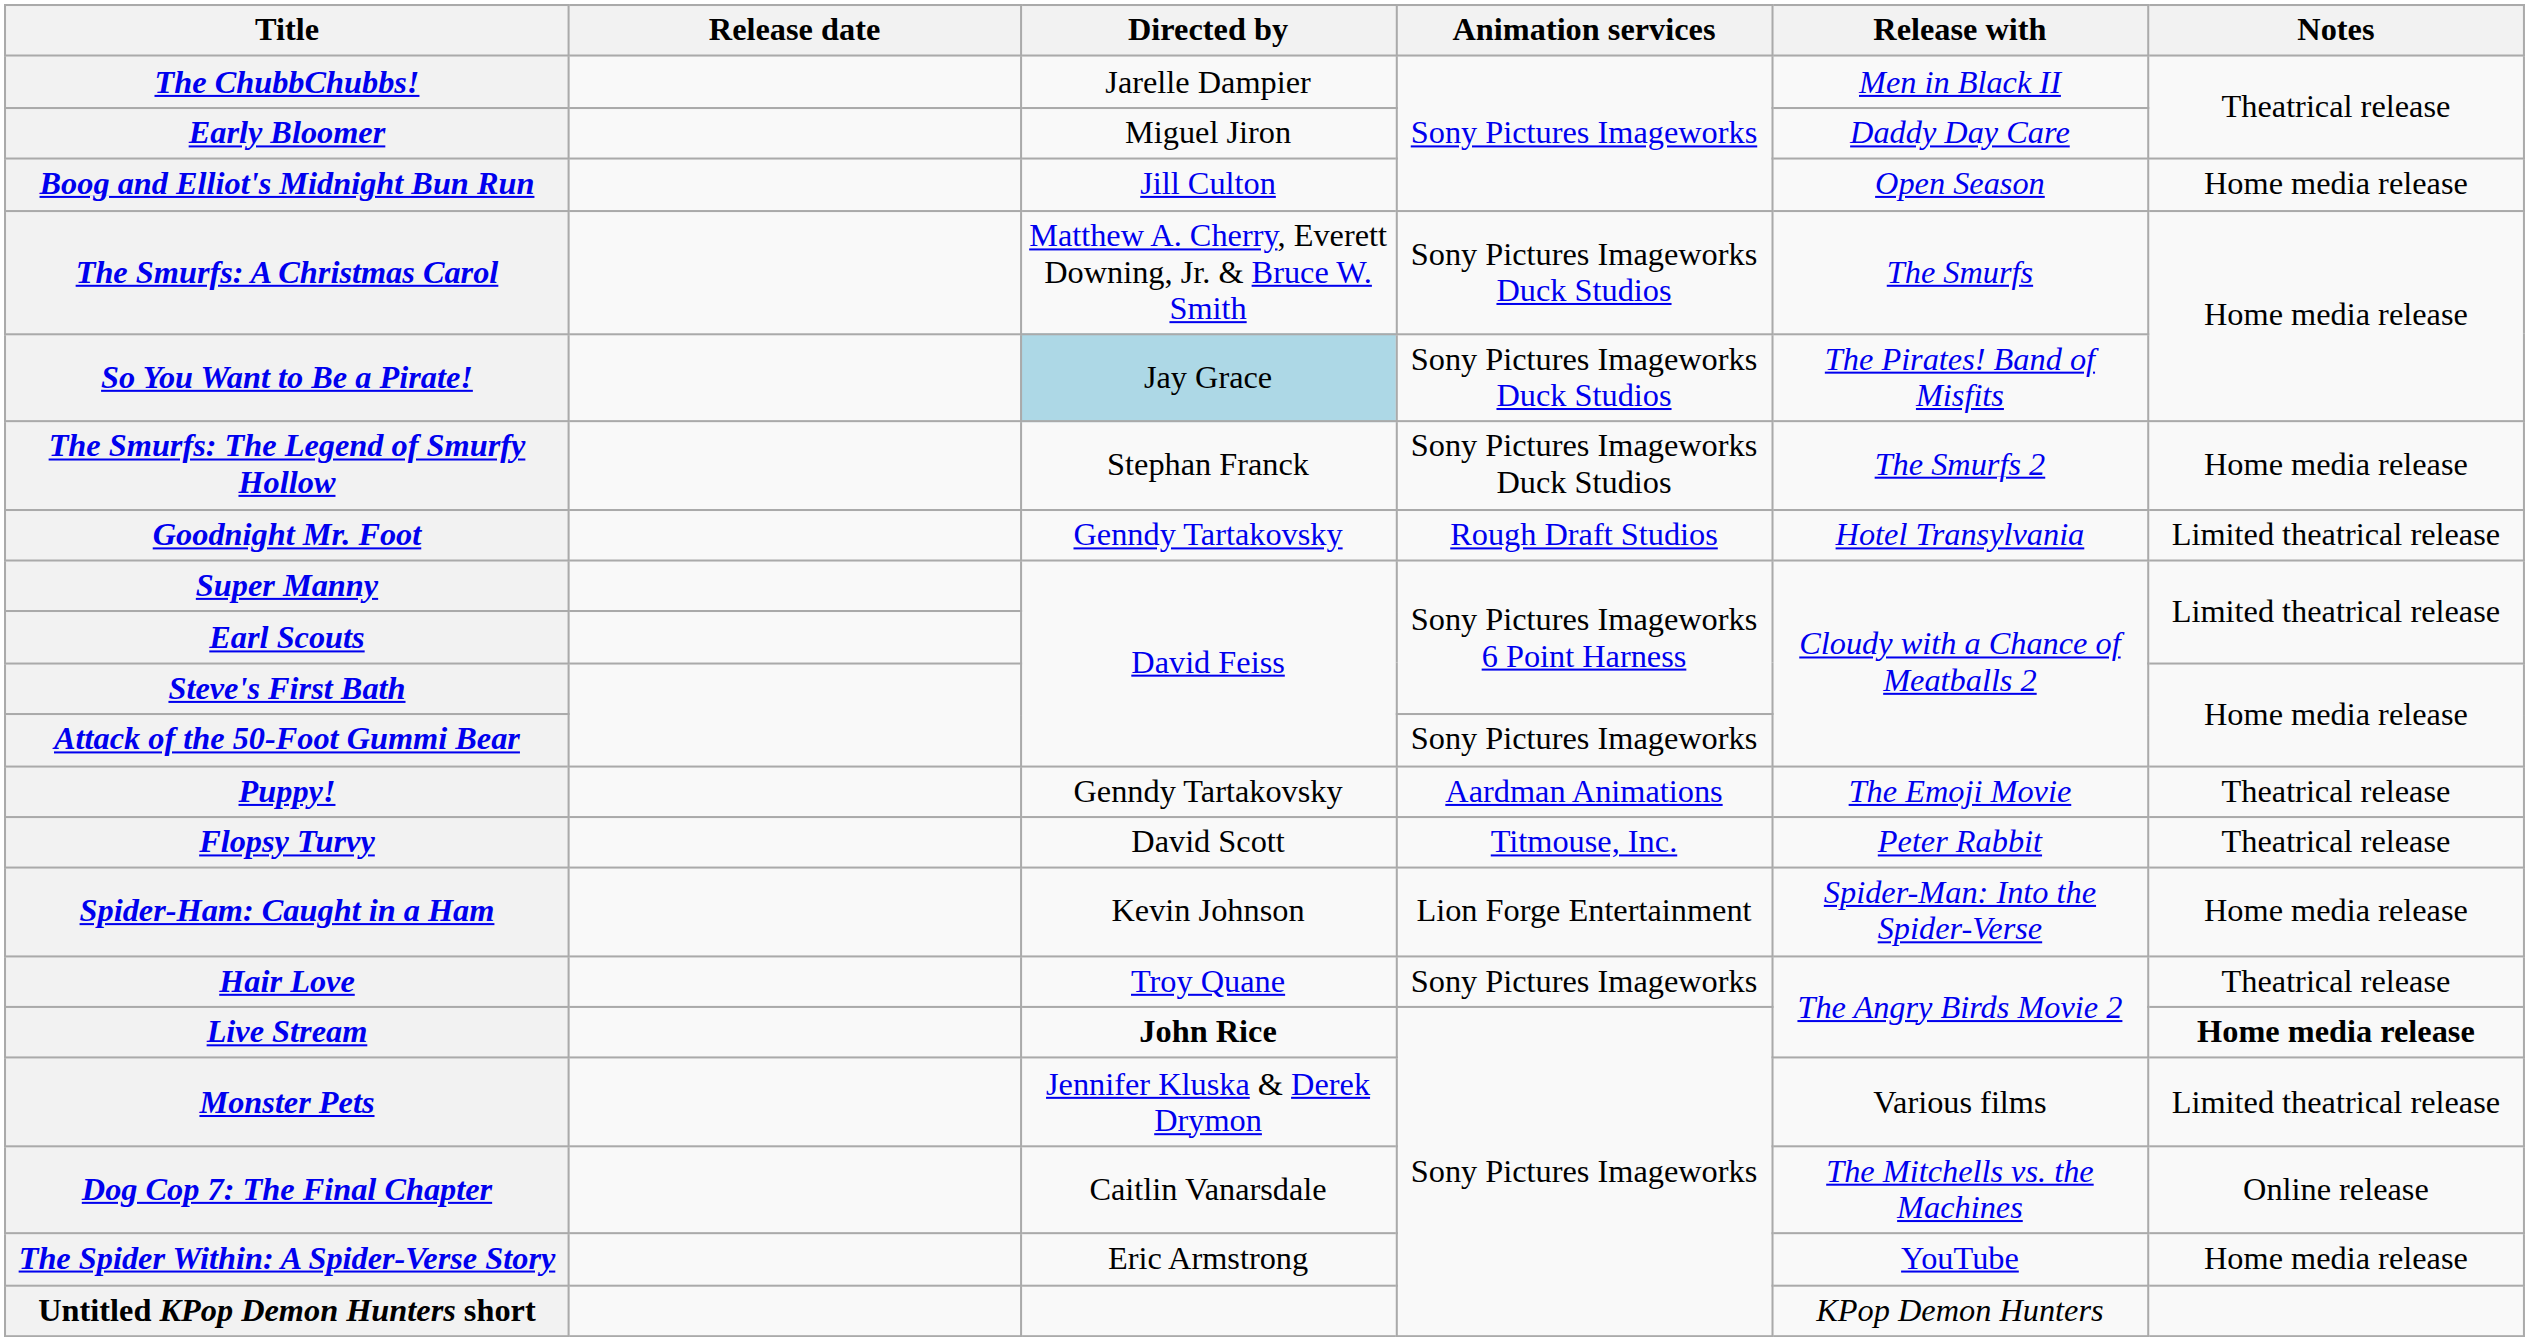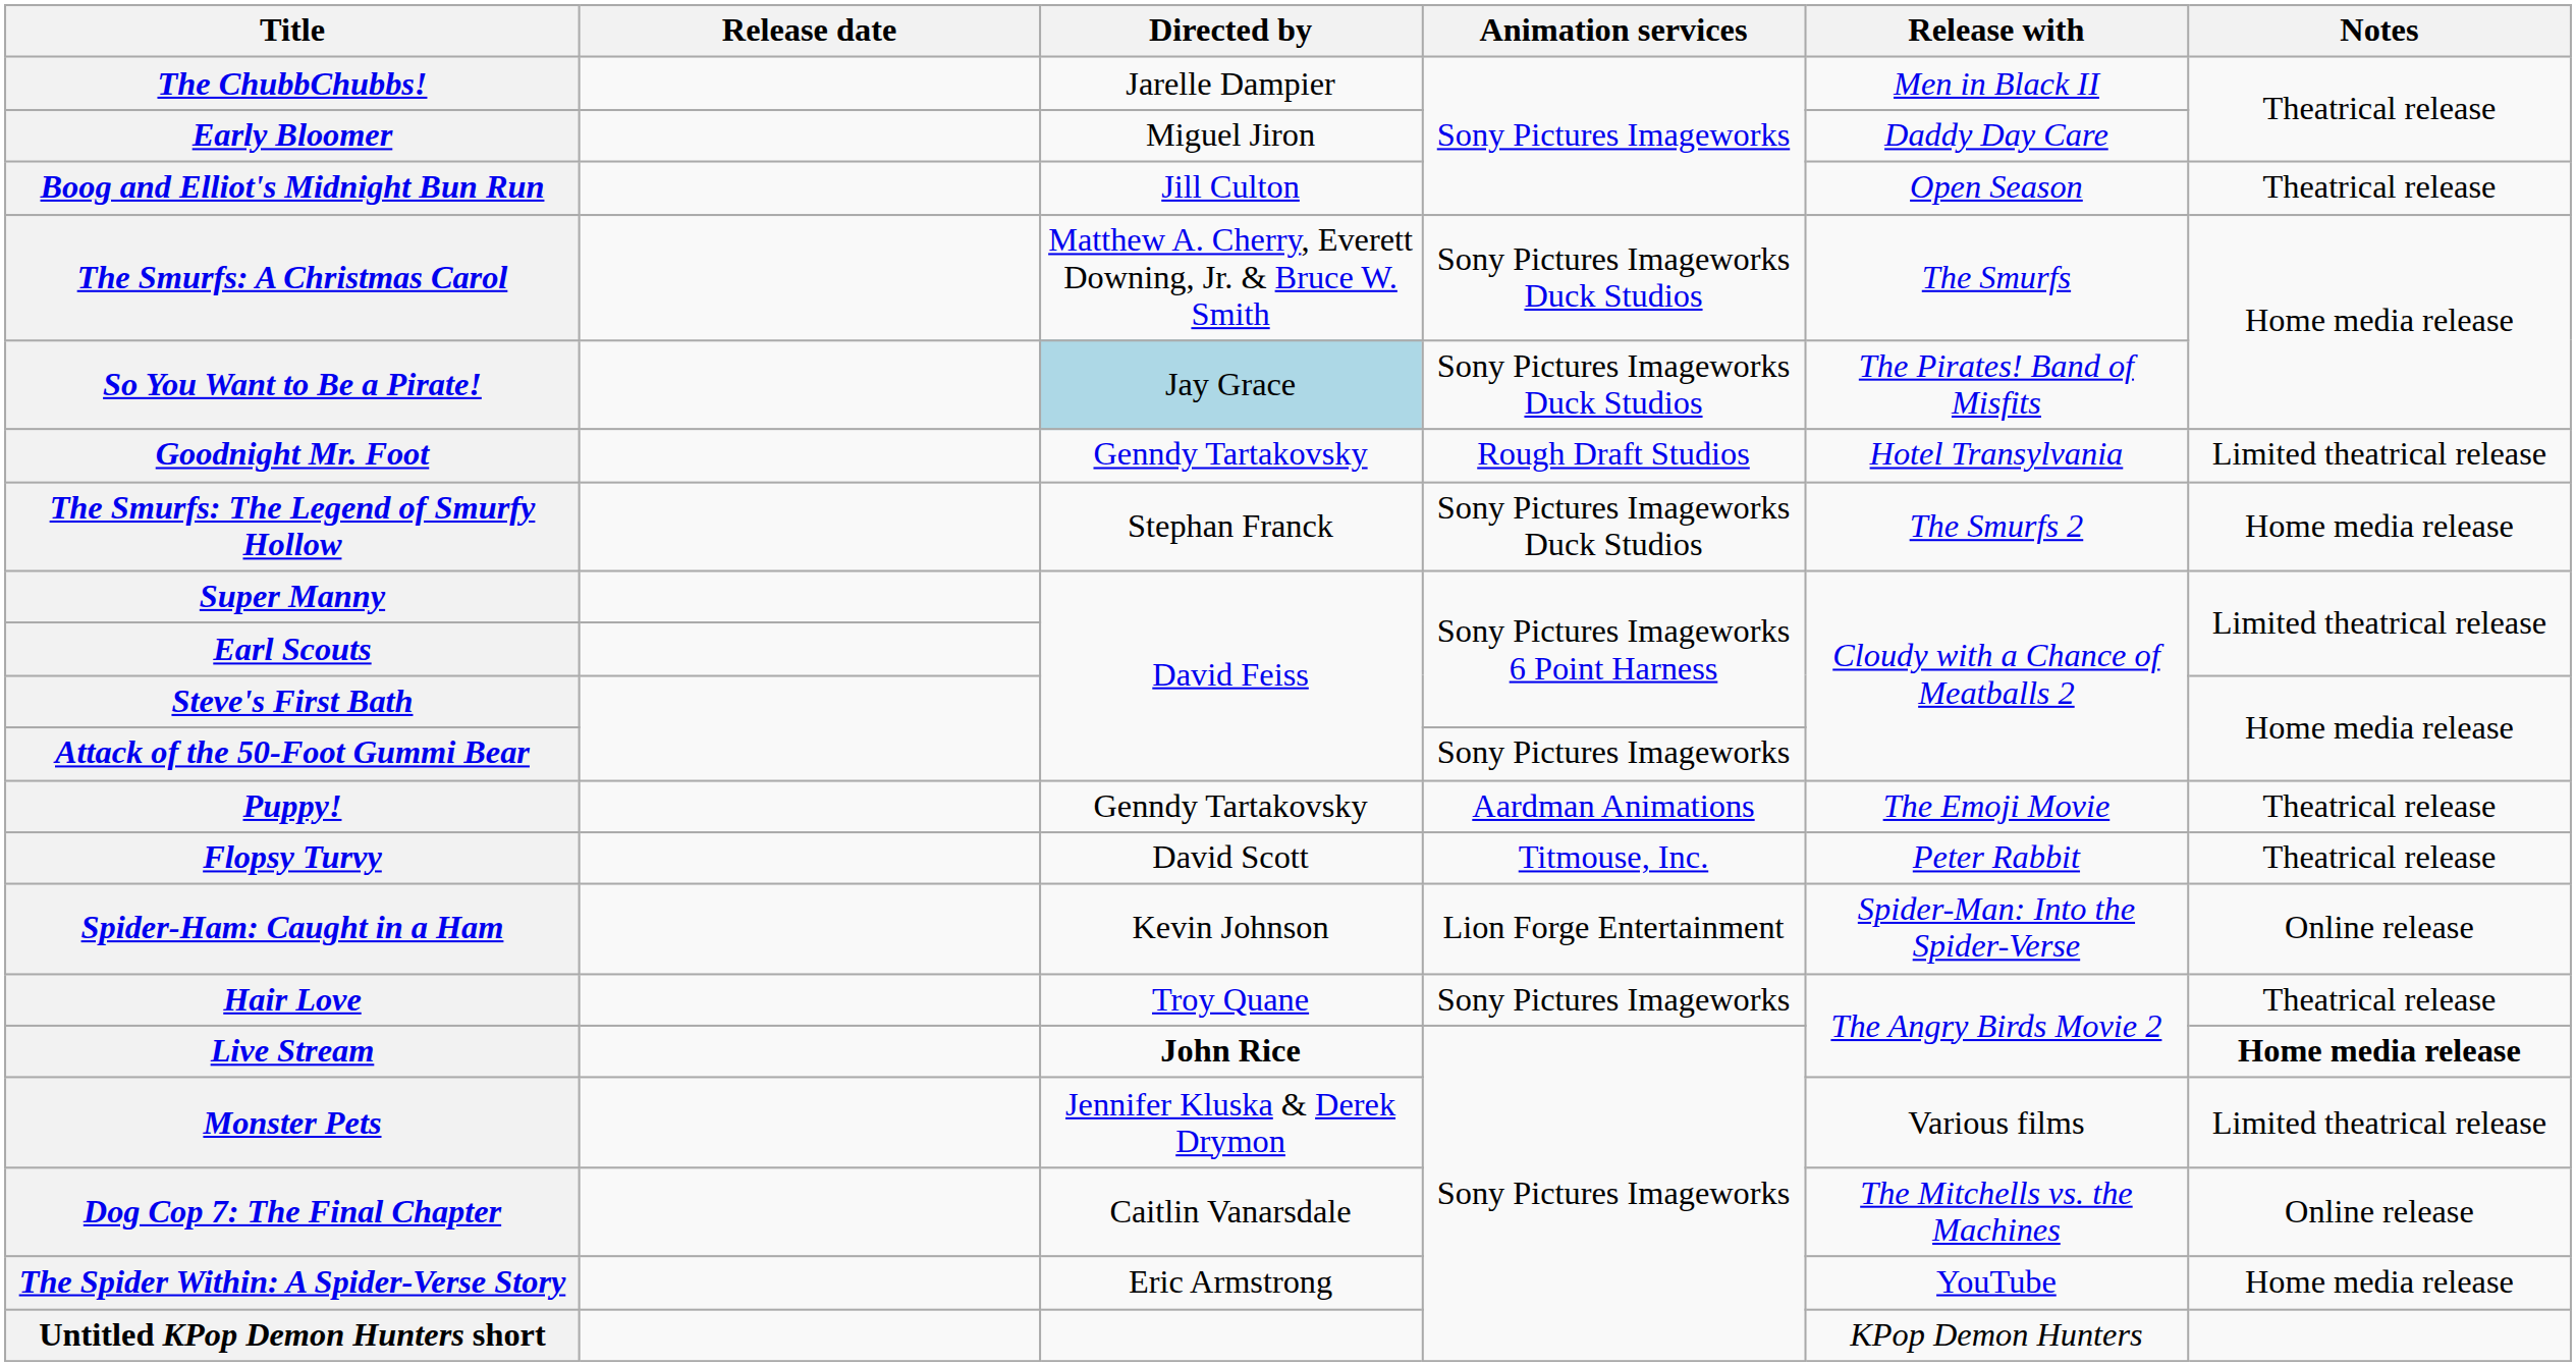 <table class="wikitable plainrowheaders sortable" style="text-align: center">
 <tr>
 <th scope="col" width=15%>Title</th>
 <th scope="col" width=12%  data-sort-type="date">Release date</th>
 <th scope="col" width=10%>Directed by</th>
 <th scope="col" width=10%>Animation services</th>
 <th scope="col" width=10%>Release with</th>
 <th scope="col" width=10%>Notes</th>
 </tr>
 <tr>
 <th scope="row"><em><a href='#'>The ChubbChubbs!</a></em></th>
 <td></td>
 <td>Jarelle Dampier</td>
 <td rowspan="3"><a href='#'>Sony Pictures Imageworks</a></td>
 <td><em><a href='#'>Men in Black II</a></em></td>
 <td rowspan="2">Theatrical release</td>
 </tr>
 <tr>
 <th scope="row"><em><a href='#'>Early Bloomer</a></em></th>
 <td></td>
 <td>Miguel Jiron</td>
 <td><em><a href='#'>Daddy Day Care</a></em></td>
 </tr>
 <tr>
 <th scope="row"><em><a href='#'>Boog and Elliot's Midnight Bun Run</a></em></th>
 <td></td>
 <td><a href='#'>Jill Culton</a></td>
 <td><em><a href='#'>Open Season</a></em></td>
-<td>Home media release</td>
+<td>Theatrical release</td>
 </tr>
 <tr>
 <th scope="row"><em><a href='#'>The Smurfs: A Christmas Carol</a></em></th>
 <td></td>
 <td><a href='#'>Matthew A. Cherry</a>, Everett Downing, Jr. & <a href='#'>Bruce W. Smith</a></td>
 <td>Sony Pictures Imageworks<br><a href='#'>Duck Studios</a></td>
 <td><em><a href='#'>The Smurfs</a></em></td>
 <td rowspan="2">Home media release</td>
 </tr>
 <tr>
 <th scope="row"><em><a href='#'>So You Want to Be a Pirate!</a></em></th>
 <td></td>
 <td style="background: lightblue;">Jay Grace</td>
 <td>Sony Pictures Imageworks<br><a href='#'>Duck Studios</a></td>
 <td><em><a href='#'>The Pirates! Band of Misfits</a></em></td>
 </tr>
 <tr>
+<th scope="row"><em><a href='#'>Goodnight Mr. Foot</a></em></th>
+<td></td>
+<td><a href='#'>Genndy Tartakovsky</a></td>
+<td><a href='#'>Rough Draft Studios</a></td>
+<td><em><a href='#'>Hotel Transylvania</a></em></td>
+<td>Limited theatrical release</td>
+</tr>
+<tr>
 <th scope="row"><em><a href='#'>The Smurfs: The Legend of Smurfy Hollow</a></em></th>
 <td></td>
 <td>Stephan Franck</td>
 <td>Sony Pictures Imageworks<br>Duck Studios</td>
 <td><em><a href='#'>The Smurfs 2</a></em></td>
 <td>Home media release</td>
-</tr>
-<tr>
-<th scope="row"><em><a href='#'>Goodnight Mr. Foot</a></em></th>
-<td></td>
-<td><a href='#'>Genndy Tartakovsky</a></td>
-<td><a href='#'>Rough Draft Studios</a></td>
-<td><em><a href='#'>Hotel Transylvania</a></em></td>
-<td>Limited theatrical release</td>
 </tr>
 <tr>
 <th scope="row"><em><a href='#'>Super Manny</a></em></th>
 <td></td>
 <td rowspan="4"><a href='#'>David Feiss</a></td>
 <td rowspan="3">Sony Pictures Imageworks<br><a href='#'>6 Point Harness</a></td>
 <td rowspan="4"><em><a href='#'>Cloudy with a Chance of Meatballs 2</a></em></td>
 <td rowspan="2">Limited theatrical release</td>
 </tr>
 <tr>
 <th scope="row"><em><a href='#'>Earl Scouts</a></em></th>
 <td></td>
 </tr>
 <tr>
 <th scope="row"><em><a href='#'>Steve's First Bath</a></em></th>
 <td rowspan="2"></td>
 <td rowspan="2">Home media release</td>
 </tr>
 <tr>
 <th scope="row"><em><a href='#'>Attack of the 50-Foot Gummi Bear</a></em></th>
 <td>Sony Pictures Imageworks</td>
 </tr>
 <tr>
 <th scope="row"><em><a href='#'>Puppy!</a></em></th>
 <td></td>
 <td>Genndy Tartakovsky</td>
 <td><a href='#'>Aardman Animations</a></td>
 <td><em><a href='#'>The Emoji Movie</a></em></td>
 <td>Theatrical release</td>
 </tr>
 <tr>
 <th scope="row"><em><a href='#'>Flopsy Turvy</a></em></th>
 <td></td>
 <td>David Scott</td>
 <td><a href='#'>Titmouse, Inc.</a></td>
 <td><em><a href='#'>Peter Rabbit</a></em></td>
 <td>Theatrical release</td>
 </tr>
 <tr>
 <th scope="row"><em><a href='#'>Spider-Ham: Caught in a Ham</a></em></th>
 <td></td>
 <td>Kevin Johnson</td>
 <td>Lion Forge Entertainment</td>
 <td><em><a href='#'>Spider-Man: Into the Spider-Verse</a></em></td>
-<td>Home media release</td>
+<td>Online release</td>
 </tr>
 <tr>
 <th scope="row"><em><a href='#'>Hair Love</a></em></th>
 <td></td>
 <td><a href='#'>Troy Quane</a></td>
 <td>Sony Pictures Imageworks</td>
 <td rowspan="2"><em><a href='#'>The Angry Birds Movie 2</a></em></td>
 <td>Theatrical release</td>
 </tr>
 <tr>
 <th scope="row"><em><a href='#'>Live Stream</a></em></th>
 <td></td>
 <td><strong>John Rice</strong></td>
 <td rowspan="5">Sony Pictures Imageworks</td>
 <td><strong>Home media release</strong></td>
 </tr>
 <tr>
 <th scope="row"><em><a href='#'>Monster Pets</a></em></th>
 <td></td>
 <td><a href='#'>Jennifer Kluska</a> & <a href='#'>Derek Drymon</a></td>
 <td>Various films</td>
 <td>Limited theatrical release</td>
 </tr>
 <tr>
 <th scope="row"><em><a href='#'>Dog Cop 7: The Final Chapter</a></em></th>
 <td></td>
 <td>Caitlin Vanarsdale</td>
 <td><em><a href='#'>The Mitchells vs. the Machines</a></em></td>
 <td>Online release</td>
 </tr>
 <tr>
 <th scope="row"><em><a href='#'>The Spider Within: A Spider-Verse Story</a></em></th>
 <td></td>
 <td>Eric Armstrong</td>
 <td><a href='#'>YouTube</a></td>
 <td>Home media release</td>
 </tr>
 <tr>
 <th scope="row">Untitled <em>KPop Demon Hunters</em> short</th>
 <td></td>
 <td></td>
 <td><em>KPop Demon Hunters</em></td>
 <td></td>
 </tr>
 </table>
